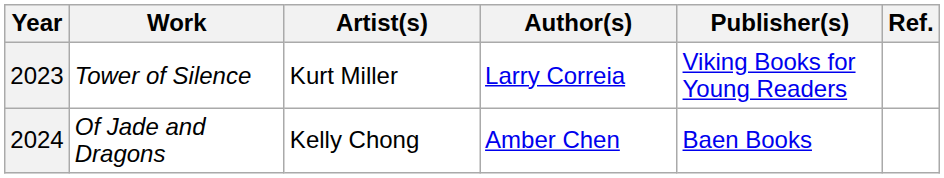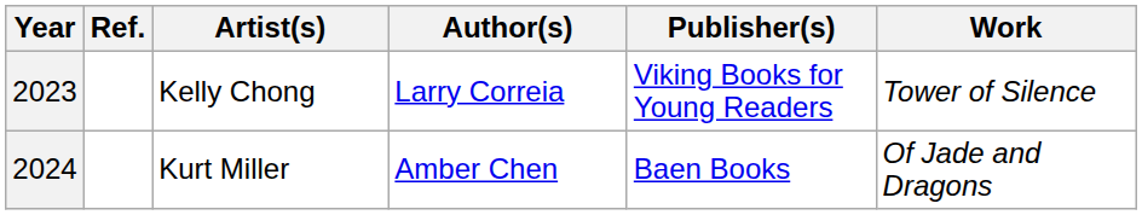 <table class="sortable wikitable" width="100%" cellpadding="5" style="margin: 1em auto 1em auto">
 <tr>
 <th width="4%" scope="col">Year</th>
-<th width="25%" scope="col">Work</th>
+<th width="3%" scope="col" class="unsortable">Ref.</th>
 <th width="22.5%" scope="col" class="unsortable">Artist(s)</th>
 <th width="22.5%" scope="col" class="unsortable">Author(s)</th>
 <th width="23%" scope="col" class="unsortable">Publisher(s)</th>
-<th width="3%" scope="col" class="unsortable">Ref.</th>
+<th width="25%" scope="col">Work</th>
 </tr>
 <tr style="background:#FFFFFF;">
 <th scope="row" align="center" rowspan="1" style="font-weight:normal;">2023</th>
-<td><em>Tower of Silence</em></td>
-<td>Kurt Miller</td>
+<td align="center"></td>
+<td>Kelly Chong</td>
 <td><a href='#'>Larry Correia</a></td>
 <td><a href='#'>Viking Books for Young Readers</a></td>
-<td align="center"></td>
+<td><em>Tower of Silence</em></td>
 </tr>
 <tr style="background:#FFFFFF;">
 <th scope="row" align="center" rowspan="1" style="font-weight:normal;">2024</th>
-<td><em>Of Jade and Dragons</em></td>
-<td>Kelly Chong</td>
+<td align="center"></td>
+<td>Kurt Miller</td>
 <td><a href='#'>Amber Chen</a></td>
 <td><a href='#'>Baen Books</a></td>
-<td align="center"></td>
+<td><em>Of Jade and Dragons</em></td>
 </tr>
 </table>
